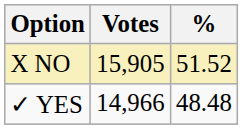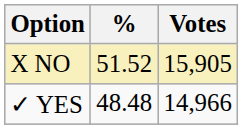 <table class="wikitable">
 <tr>
 <th>Option</th>
+<th>%</th>
 <th>Votes</th>
-<th>%</th>
 </tr>
 <tr>
 <td style=background:#f8f1bd>X NO</td>
+<td style=background:#f8f1bd>51.52</td>
 <td style=background:#f8f1bd>15,905</td>
-<td style=background:#f8f1bd>51.52</td>
 </tr>
 <tr>
 <td>✓ YES</td>
+<td>48.48</td>
 <td>14,966</td>
-<td>48.48</td>
 </tr>
 </table>
